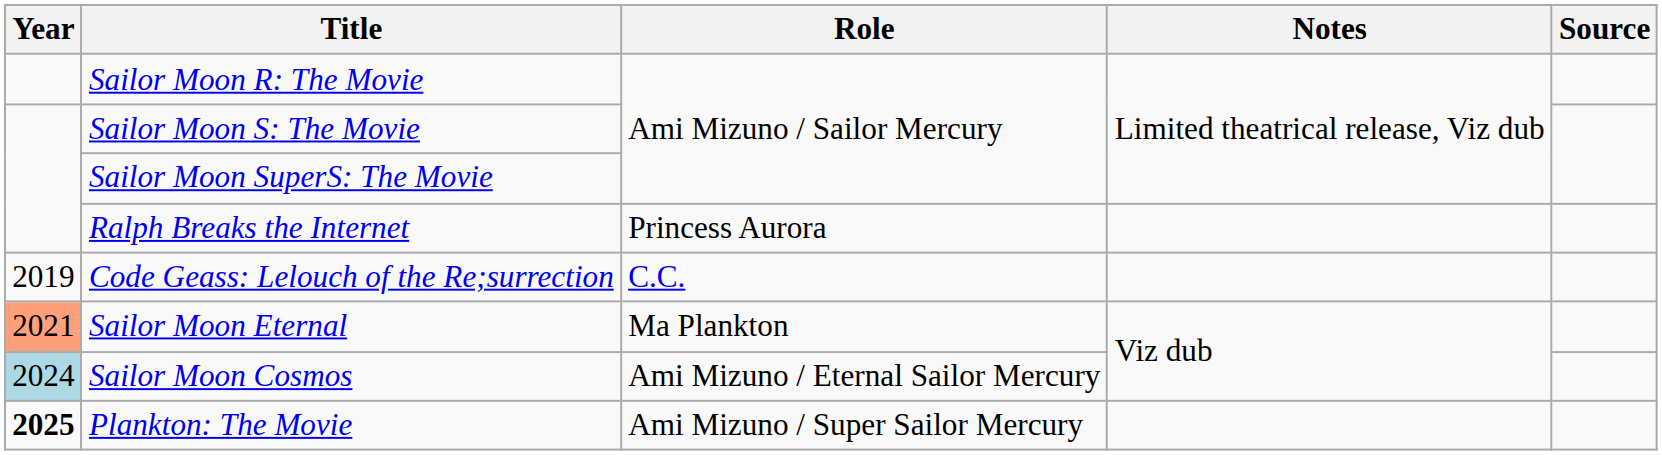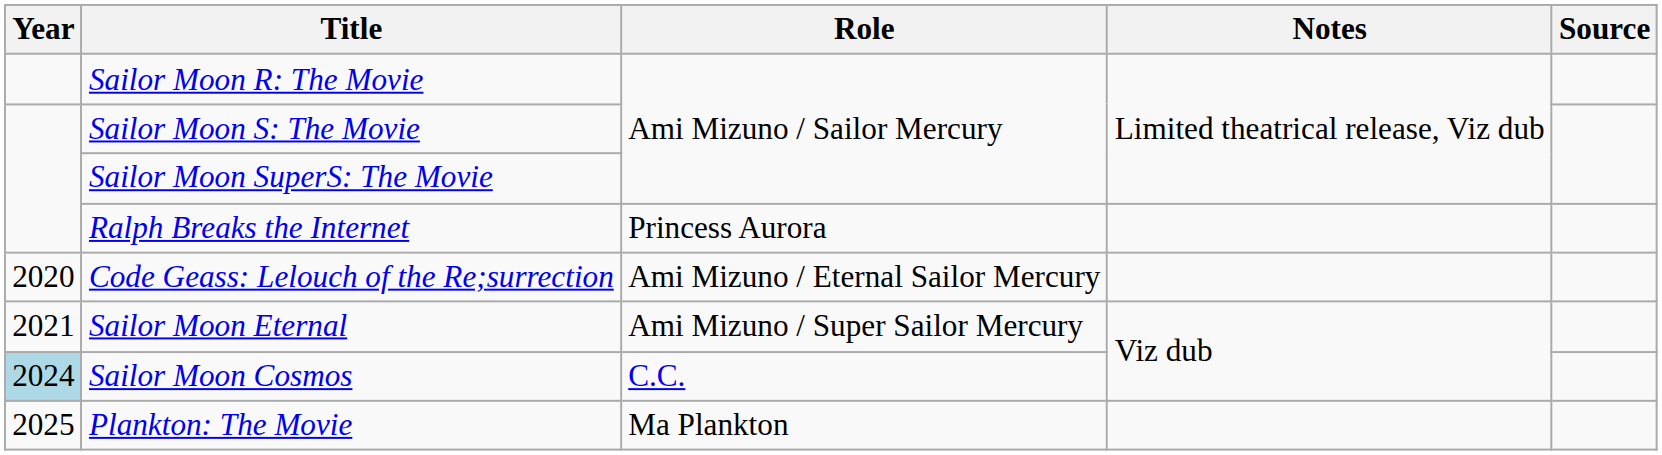 <table class="wikitable sortable plainrowheaders">
 <tr>
 <th>Year</th>
 <th>Title</th>
 <th>Role</th>
 <th class="unsortable">Notes</th>
 <th class="unsortable">Source</th>
 </tr>
 <tr>
 <td></td>
 <td><em><a href='#'>Sailor Moon R: The Movie</a></em></td>
 <td rowspan="3">Ami Mizuno / Sailor Mercury</td>
 <td rowspan="3">Limited theatrical release, Viz dub</td>
 <td></td>
 </tr>
 <tr>
 <td rowspan="3"></td>
 <td><em><a href='#'>Sailor Moon S: The Movie</a></em></td>
 <td rowspan="2"></td>
 </tr>
 <tr>
 <td><em><a href='#'>Sailor Moon SuperS: The Movie</a></em></td>
 </tr>
 <tr>
 <td><em><a href='#'>Ralph Breaks the Internet</a></em></td>
 <td>Princess Aurora</td>
 <td></td>
 <td></td>
 </tr>
 <tr>
-<td>2019</td>
+<td>2020</td>
 <td><em><a href='#'>Code Geass: Lelouch of the Re;surrection</a></em></td>
-<td><a href='#'>C.C.</a></td>
+<td>Ami Mizuno / Eternal Sailor Mercury</td>
 <td></td>
 <td></td>
 </tr>
 <tr>
-<td style="background: lightsalmon;">2021</td>
+<td>2021</td>
 <td><em><a href='#'>Sailor Moon Eternal</a></em></td>
-<td>Ma Plankton</td>
+<td>Ami Mizuno / Super Sailor Mercury</td>
 <td rowspan="2">Viz dub</td>
 <td></td>
 </tr>
 <tr>
 <td style="background: lightblue;">2024</td>
 <td><em><a href='#'>Sailor Moon Cosmos</a></em></td>
-<td>Ami Mizuno / Eternal Sailor Mercury</td>
+<td><a href='#'>C.C.</a></td>
 <td></td>
 </tr>
 <tr>
-<td><strong>2025</strong></td>
+<td>2025</td>
 <td><em><a href='#'>Plankton: The Movie</a></em></td>
-<td>Ami Mizuno / Super Sailor Mercury</td>
+<td>Ma Plankton</td>
 <td></td>
 <td></td>
 </tr>
 </table>
